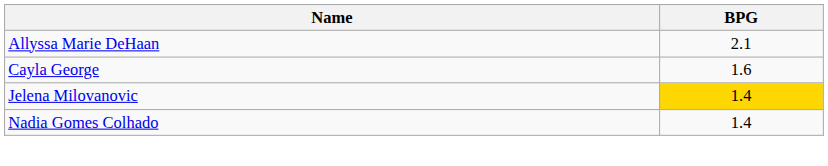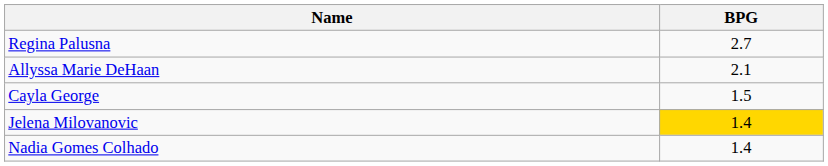 <table class=wikitable width="90%">
 <tr>
 <th width="80%">Name</th>
 <th width="20%">BPG</th>
+</tr>
+<tr>
+<td> <a href='#'>Regina Palusna</a></td>
+<td align=center>2.7</td>
 </tr>
 <tr>
 <td> <a href='#'>Allyssa Marie DeHaan</a></td>
 <td align=center>2.1</td>
 </tr>
 <tr>
 <td> <a href='#'>Cayla George</a></td>
-<td align=center>1.6</td>
+<td align=center>1.5</td>
 </tr>
 <tr>
 <td> <a href='#'>Jelena Milovanovic</a></td>
 <td align=center style="background: gold;">1.4</td>
 </tr>
 <tr>
 <td> <a href='#'>Nadia Gomes Colhado</a></td>
 <td align=center>1.4</td>
 </tr>
 </table>
